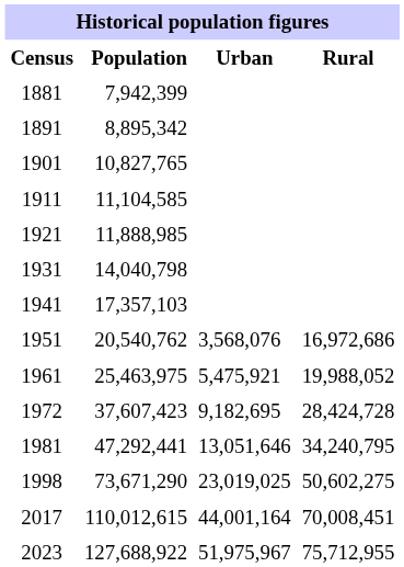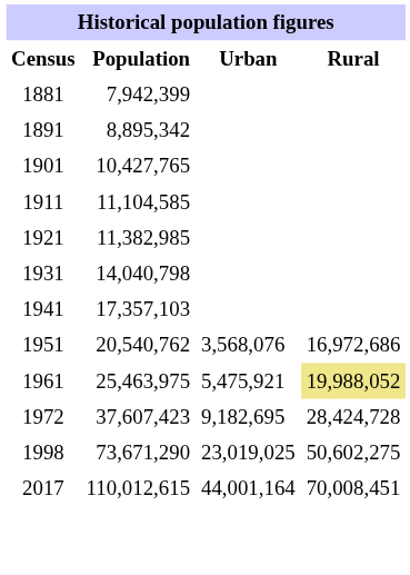 <table class="toccolours" cellpadding="4" cellspacing="0" style="float:right; margin:0 0 1em 1em; font-size:95%;">
 <tr>
 <th colspan="4" style="background:#ccf; text-align:center;">Historical population figures</th>
 </tr>
 <tr>
 <th>Census</th>
 <th style="text-align:right;">Population</th>
 <th>Urban</th>
 <th>Rural</th>
 </tr>
 <tr>
 <td style="text-align:center;">1881</td>
 <td style="text-align:right;">7,942,399</td>
 <td></td>
 <td></td>
 </tr>
 <tr>
 <td style="text-align:center;">1891</td>
 <td style="text-align:right;">8,895,342</td>
 <td></td>
 <td></td>
 </tr>
 <tr>
 <td style="text-align:center;">1901</td>
-<td style="text-align:right;">10,827,765</td>
+<td style="text-align:right;">10,427,765</td>
 <td></td>
 <td></td>
 </tr>
 <tr>
 <td style="text-align:center;">1911</td>
 <td style="text-align:right;">11,104,585</td>
 <td></td>
 <td></td>
 </tr>
 <tr>
 <td style="text-align:center;">1921</td>
-<td style="text-align:right;">11,888,985</td>
+<td style="text-align:right;">11,382,985</td>
 <td></td>
 <td></td>
 </tr>
 <tr>
 <td style="text-align:center;">1931</td>
 <td style="text-align:right;">14,040,798</td>
 <td></td>
 <td></td>
 </tr>
 <tr>
 <td style="text-align:center;">1941</td>
 <td style="text-align:right;">17,357,103</td>
 <td></td>
 <td></td>
 </tr>
 <tr>
 <td style="text-align:center;">1951</td>
 <td style="text-align:right;">20,540,762</td>
 <td>3,568,076</td>
 <td>16,972,686</td>
 </tr>
 <tr>
 <td style="text-align:center;">1961</td>
 <td style="text-align:right;">25,463,975</td>
 <td>5,475,921</td>
-<td>19,988,052</td>
+<td style="background: khaki;">19,988,052</td>
 </tr>
 <tr>
 <td style="text-align:center;">1972</td>
 <td style="text-align:right;">37,607,423</td>
 <td>9,182,695</td>
 <td>28,424,728</td>
-</tr>
-<tr>
-<td style="text-align:center;">1981</td>
-<td style="text-align:right;">47,292,441</td>
-<td>13,051,646</td>
-<td>34,240,795</td>
 </tr>
 <tr>
 <td style="text-align:center;">1998</td>
 <td style="text-align:right;">73,671,290</td>
 <td>23,019,025</td>
 <td>50,602,275</td>
 </tr>
 <tr>
 <td style="text-align:center;">2017</td>
 <td style="text-align:right;">110,012,615</td>
 <td>44,001,164</td>
 <td>70,008,451</td>
 </tr>
-<tr>
-<td style="text-align:center;">2023</td>
-<td style="text-align:right;">127,688,922</td>
-<td>51,975,967</td>
-<td>75,712,955</td>
-</tr>
 </table>
